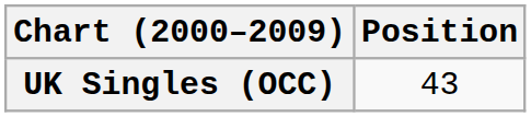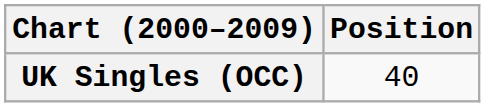 <table class="wikitable plainrowheaders" style="text-align:center">
 <tr>
 <th>Chart (2000–2009)</th>
 <th>Position</th>
 </tr>
 <tr>
 <th scope="row">UK Singles (OCC)</th>
-<td>43</td>
+<td>40</td>
 </tr>
 </table>
